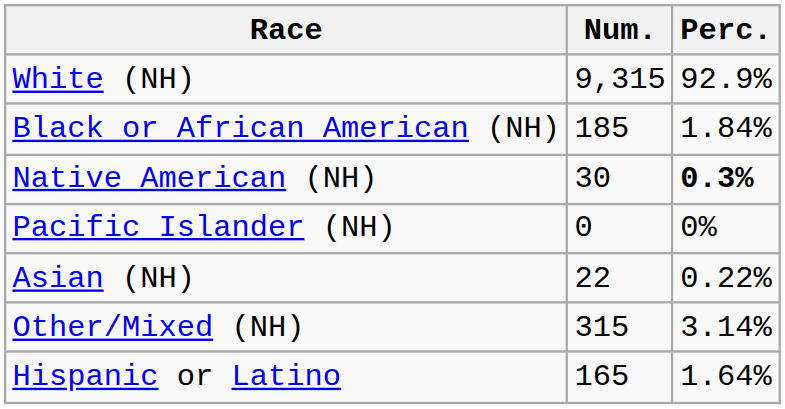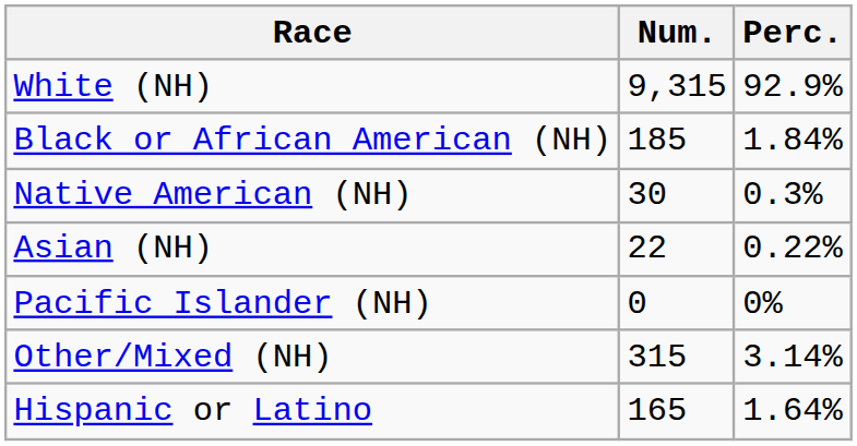 <table class="wikitable">
 <tr>
 <th>Race</th>
 <th>Num.</th>
 <th>Perc.</th>
 </tr>
 <tr>
 <td><a href='#'>White</a> (NH)</td>
 <td>9,315</td>
 <td>92.9%</td>
 </tr>
 <tr>
 <td><a href='#'>Black or African American</a> (NH)</td>
 <td>185</td>
 <td>1.84%</td>
 </tr>
 <tr>
 <td><a href='#'>Native American</a> (NH)</td>
 <td>30</td>
-<td><strong>0.3%</strong></td>
+<td>0.3%</td>
+</tr>
+<tr>
+<td><a href='#'>Asian</a> (NH)</td>
+<td>22</td>
+<td>0.22%</td>
 </tr>
 <tr>
 <td><a href='#'>Pacific Islander</a> (NH)</td>
 <td>0</td>
 <td>0%</td>
-</tr>
-<tr>
-<td><a href='#'>Asian</a> (NH)</td>
-<td>22</td>
-<td>0.22%</td>
 </tr>
 <tr>
 <td><a href='#'>Other/Mixed</a> (NH)</td>
 <td>315</td>
 <td>3.14%</td>
 </tr>
 <tr>
 <td><a href='#'>Hispanic</a> or <a href='#'>Latino</a></td>
 <td>165</td>
 <td>1.64%</td>
 </tr>
 </table>
